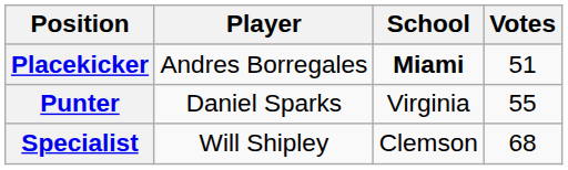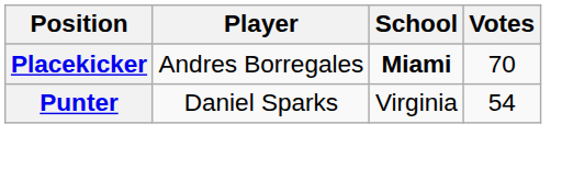 <table class="wikitable" style="text-align: center;">
 <tr>
 <th>Position</th>
 <th>Player</th>
 <th>School</th>
 <th>Votes</th>
 </tr>
 <tr>
 <th rowspan="1"><a href='#'>Placekicker</a></th>
 <td>Andres Borregales</td>
 <td><strong>Miami</strong></td>
-<td>51</td>
+<td>70</td>
 </tr>
 <tr>
 <th rowspan="1"><a href='#'>Punter</a></th>
 <td>Daniel Sparks</td>
 <td>Virginia</td>
-<td>55</td>
-</tr>
-<tr>
-<th rowspan="1"><a href='#'>Specialist</a></th>
-<td>Will Shipley</td>
-<td>Clemson</td>
-<td>68</td>
+<td>54</td>
 </tr>
 </table>
